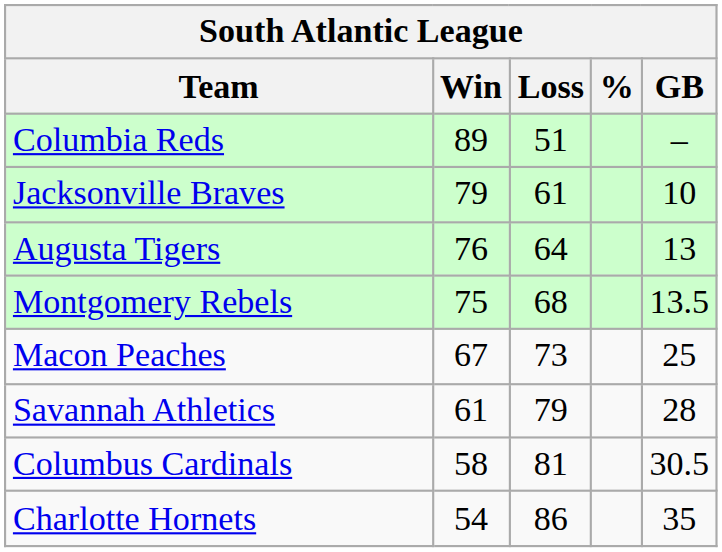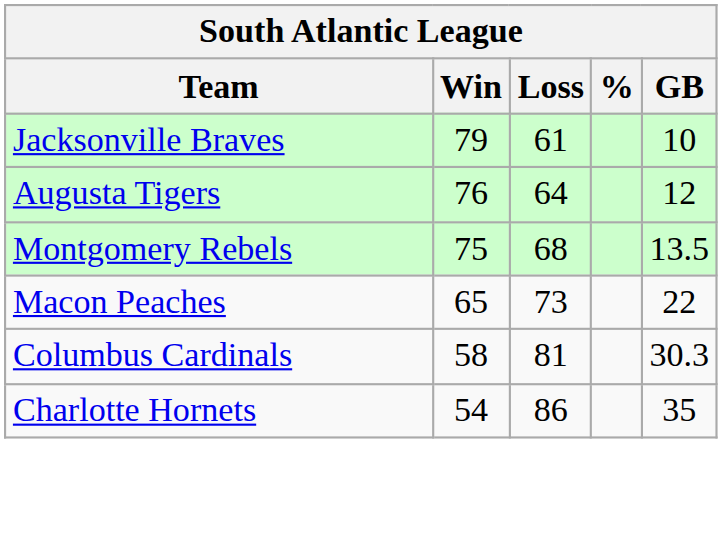 <table class="wikitable">
 <tr>
 <th colspan="5">South Atlantic League</th>
 </tr>
 <tr>
 <th width="60%">Team</th>
 <th>Win</th>
 <th>Loss</th>
 <th>%</th>
 <th>GB</th>
-</tr>
-<tr align=center bgcolor=ccffcc>
-<td align=left><a href='#'>Columbia Reds</a></td>
-<td>89</td>
-<td>51</td>
-<td></td>
-<td>–</td>
 </tr>
 <tr align=center bgcolor=ccffcc>
 <td align=left><a href='#'>Jacksonville Braves</a></td>
 <td>79</td>
 <td>61</td>
 <td></td>
 <td>10</td>
 </tr>
 <tr align=center bgcolor=ccffcc>
 <td align=left><a href='#'>Augusta Tigers</a></td>
 <td>76</td>
 <td>64</td>
 <td></td>
-<td>13</td>
+<td>12</td>
 </tr>
 <tr align=center bgcolor=ccffcc>
 <td align=left><a href='#'>Montgomery Rebels</a></td>
 <td>75</td>
 <td>68</td>
 <td></td>
 <td>13.5</td>
 </tr>
 <tr align=center>
 <td align=left><a href='#'>Macon Peaches</a></td>
-<td>67</td>
+<td>65</td>
 <td>73</td>
 <td></td>
-<td>25</td>
-</tr>
-<tr align=center>
-<td align=left><a href='#'>Savannah Athletics</a></td>
-<td>61</td>
-<td>79</td>
-<td></td>
-<td>28</td>
+<td>22</td>
 </tr>
 <tr align=center>
 <td align=left><a href='#'>Columbus Cardinals</a></td>
 <td>58</td>
 <td>81</td>
 <td></td>
-<td>30.5</td>
+<td>30.3</td>
 </tr>
 <tr align=center>
 <td align=left><a href='#'>Charlotte Hornets</a></td>
 <td>54</td>
 <td>86</td>
 <td></td>
 <td>35</td>
 </tr>
 </table>
